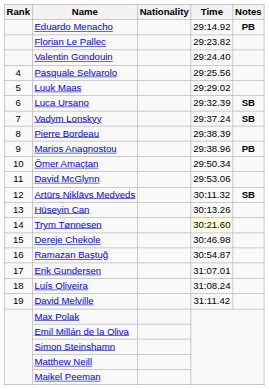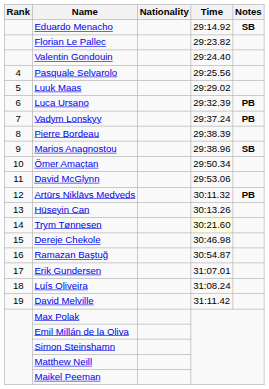 <table class="wikitable sortable" style="text-align:center">
 <tr>
 <th>Rank</th>
 <th>Name</th>
 <th>Nationality</th>
 <th>Time</th>
 <th>Notes</th>
 </tr>
 <tr>
 <td></td>
 <td align=left><a href='#'>Eduardo Menacho</a></td>
 <td align=left></td>
 <td>29:14.92</td>
-<td><strong>PB</strong></td>
+<td><strong>SB</strong></td>
 </tr>
 <tr>
 <td></td>
 <td align=left><a href='#'>Florian Le Pallec</a></td>
 <td align=left></td>
 <td>29:23.82</td>
 <td></td>
 </tr>
 <tr>
 <td></td>
 <td align=left><a href='#'>Valentin Gondouin</a></td>
 <td align=left></td>
 <td>29:24.40</td>
 <td></td>
 </tr>
 <tr>
 <td>4</td>
 <td align=left><a href='#'>Pasquale Selvarolo</a></td>
 <td align=left></td>
 <td>29:25.56</td>
 <td></td>
 </tr>
 <tr>
 <td>5</td>
 <td align=left><a href='#'>Luuk Maas</a></td>
 <td align=left></td>
 <td>29:29.02</td>
 <td></td>
 </tr>
 <tr>
 <td>6</td>
 <td align=left><a href='#'>Luca Ursano</a></td>
 <td align=left></td>
 <td>29:32.39</td>
-<td><strong>SB</strong></td>
+<td><strong>PB</strong></td>
 </tr>
 <tr>
 <td>7</td>
 <td align=left><a href='#'>Vadym Lonskyy</a></td>
 <td align=left></td>
 <td>29:37.24</td>
-<td><strong>SB</strong></td>
+<td><strong>PB</strong></td>
 </tr>
 <tr>
 <td>8</td>
 <td align=left><a href='#'>Pierre Bordeau</a></td>
 <td align=left></td>
 <td>29:38.39</td>
 <td></td>
 </tr>
 <tr>
 <td>9</td>
 <td align=left><a href='#'>Marios Anagnostou</a></td>
 <td align=left></td>
 <td>29:38.96</td>
-<td><strong>PB</strong></td>
+<td><strong>SB</strong></td>
 </tr>
 <tr>
 <td>10</td>
 <td align=left><a href='#'>Ömer Amaçtan</a></td>
 <td align=left></td>
 <td>29:50.34</td>
 <td></td>
 </tr>
 <tr>
 <td>11</td>
 <td align=left><a href='#'>David McGlynn</a></td>
 <td align=left></td>
 <td>29:53.06</td>
 <td></td>
 </tr>
 <tr>
 <td>12</td>
 <td align=left><a href='#'>Artūrs Niklāvs Medveds</a></td>
 <td align=left></td>
 <td>30:11.32</td>
-<td><strong>SB</strong></td>
+<td><strong>PB</strong></td>
 </tr>
 <tr>
 <td>13</td>
 <td align=left><a href='#'>Hüseyin Can</a></td>
 <td align=left></td>
 <td>30:13.26</td>
 <td></td>
 </tr>
 <tr>
 <td>14</td>
 <td align=left><a href='#'>Trym Tønnesen</a></td>
 <td align=left></td>
 <td style="background: lightyellow;">30:21.60</td>
 <td></td>
 </tr>
 <tr>
 <td>15</td>
 <td align=left><a href='#'>Dereje Chekole</a></td>
 <td align=left></td>
 <td>30:46.98</td>
 <td></td>
 </tr>
 <tr>
 <td>16</td>
 <td align=left><a href='#'>Ramazan Baştuğ</a></td>
 <td align=left></td>
 <td>30:54.87</td>
 <td></td>
 </tr>
 <tr>
 <td>17</td>
 <td align=left><a href='#'>Erik Gundersen</a></td>
 <td align=left></td>
 <td>31:07.01</td>
 <td></td>
 </tr>
 <tr>
 <td>18</td>
 <td align=left><a href='#'>Luís Oliveira</a></td>
 <td align=left></td>
 <td>31:08.24</td>
 <td></td>
 </tr>
 <tr>
 <td>19</td>
 <td align=left><a href='#'>David Melville</a></td>
 <td align=left></td>
 <td>31:11.42</td>
 <td></td>
 </tr>
 <tr>
 <td rowspan=5></td>
 <td align=left><a href='#'>Max Polak</a></td>
 <td align=left></td>
 <td colspan=2 rowspan=5></td>
 </tr>
 <tr>
 <td align=left><a href='#'>Emil Millán de la Oliva</a></td>
 <td align=left></td>
 </tr>
 <tr>
 <td align=left><a href='#'>Simon Steinshamn</a></td>
 <td align=left></td>
 </tr>
 <tr>
 <td align=left><a href='#'>Matthew Neill</a></td>
 <td align=left></td>
 </tr>
 <tr>
 <td align=left><a href='#'>Maikel Peeman</a></td>
 <td align=left></td>
 </tr>
 </table>
